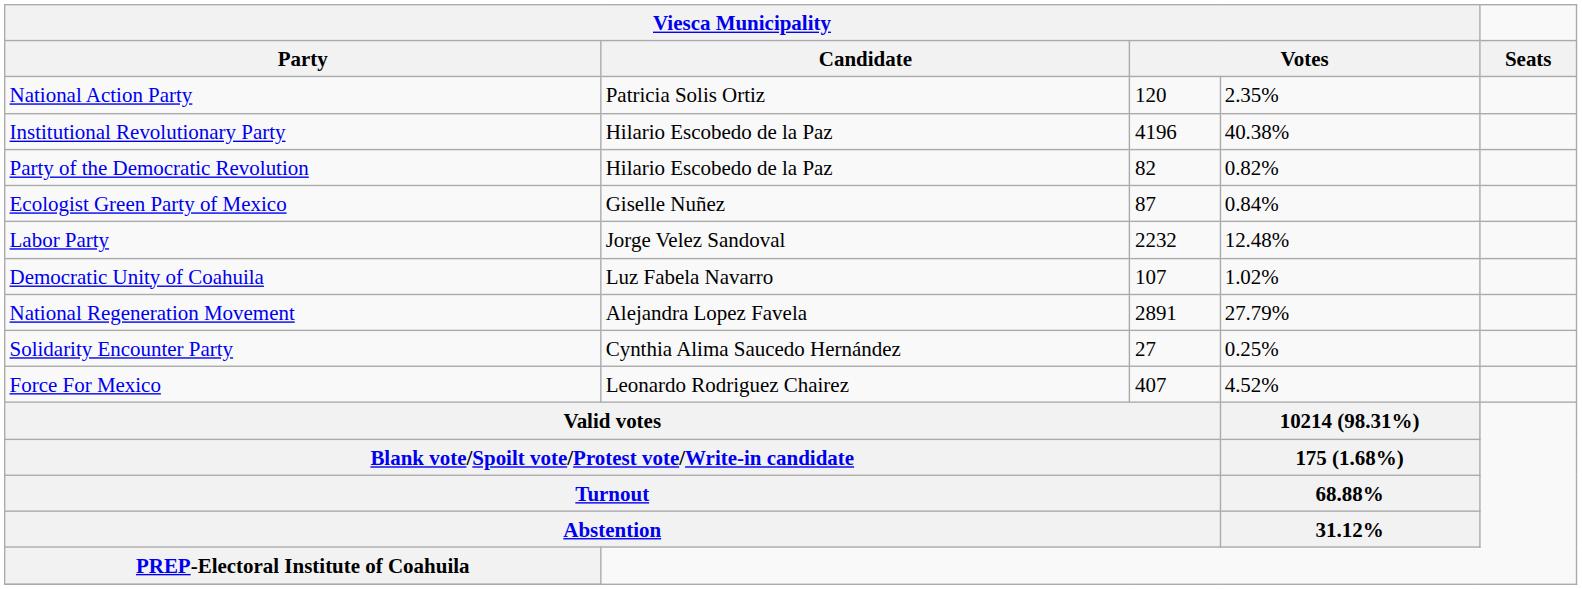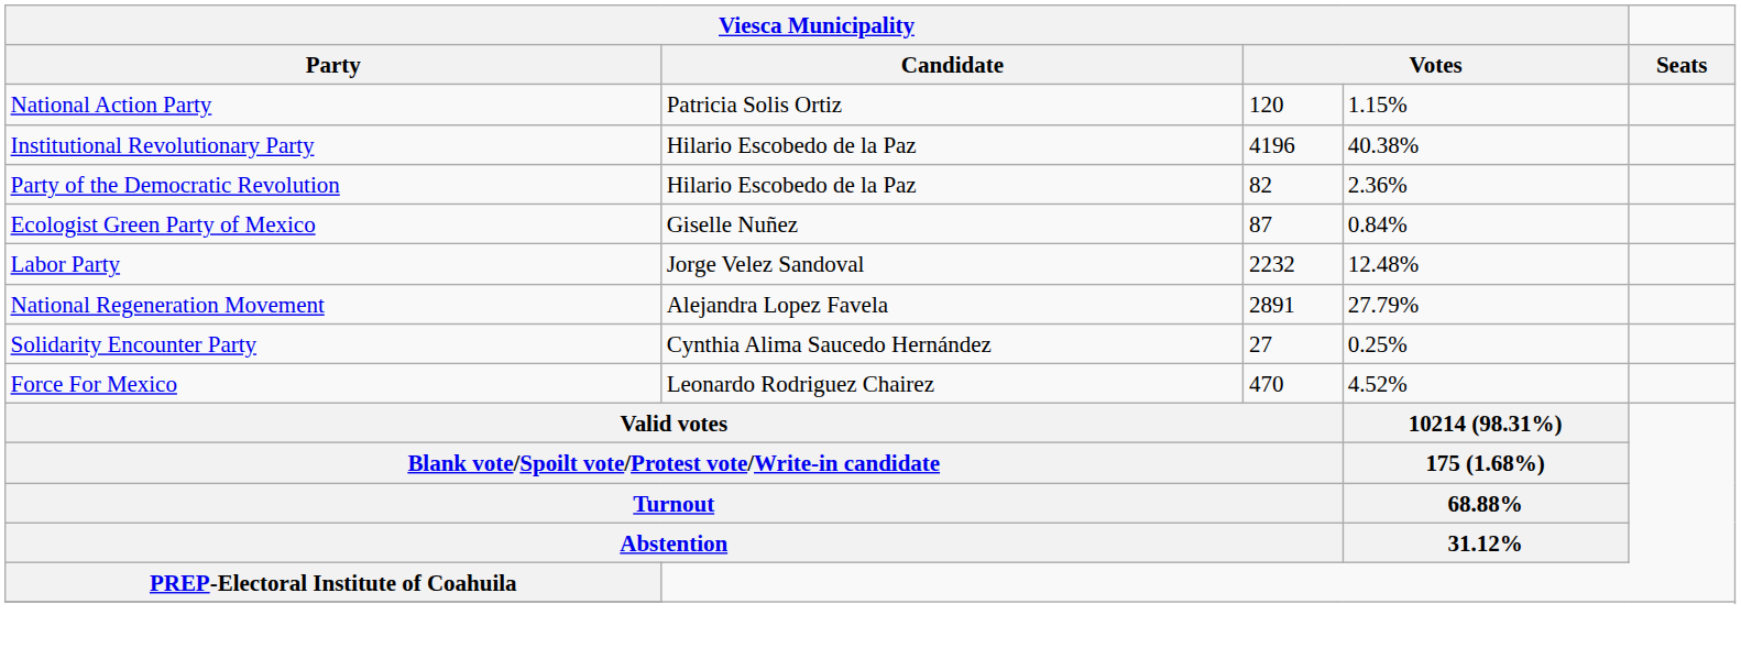 <table class="wikitable collapsible collapsed" style="font-size:95%; width:72%; line-height:126%; margin-bottom:0">
 <tr>
 <th Colspan = 4><strong><a href='#'>Viesca Municipality</a></strong></th>
 </tr>
 <tr style="background:#efefef;">
 <th Colspan = 1><strong>Party</strong></th>
 <th Colspan = 1><strong>Candidate</strong></th>
 <th Colspan = 2><strong>Votes</strong></th>
 <th Colspan = 1><strong>Seats</strong></th>
 </tr>
 <tr>
 <td> <a href='#'>National Action Party</a></td>
 <td>Patricia Solis Ortiz</td>
 <td>120</td>
-<td>2.35%</td>
+<td>1.15%</td>
 <td></td>
 </tr>
 <tr>
 <td> <a href='#'>Institutional Revolutionary Party</a></td>
 <td>Hilario Escobedo de la Paz</td>
 <td>4196</td>
 <td>40.38%</td>
 <td></td>
 </tr>
 <tr>
 <td> <a href='#'>Party of the Democratic Revolution</a></td>
 <td>Hilario Escobedo de la Paz</td>
 <td>82</td>
-<td>0.82%</td>
+<td>2.36%</td>
 <td></td>
 </tr>
 <tr>
 <td> <a href='#'>Ecologist Green Party of Mexico</a></td>
 <td>Giselle Nuñez</td>
 <td>87</td>
 <td>0.84%</td>
 <td></td>
 </tr>
 <tr>
 <td> <a href='#'>Labor Party</a></td>
 <td>Jorge Velez Sandoval</td>
 <td>2232</td>
 <td>12.48%</td>
-<td></td>
-</tr>
-<tr>
-<td><a href='#'>Democratic Unity of Coahuila</a></td>
-<td>Luz Fabela Navarro</td>
-<td>107</td>
-<td>1.02%</td>
 <td></td>
 </tr>
 <tr>
 <td> <a href='#'>National Regeneration Movement</a></td>
 <td>Alejandra Lopez Favela</td>
 <td>2891</td>
 <td>27.79%</td>
 <td></td>
 </tr>
 <tr>
 <td> <a href='#'>Solidarity Encounter Party</a></td>
 <td>Cynthia Alima Saucedo Hernández</td>
 <td>27</td>
 <td>0.25%</td>
 <td></td>
 </tr>
 <tr>
 <td><a href='#'>Force For Mexico</a></td>
 <td>Leonardo Rodriguez Chairez</td>
-<td>407</td>
+<td>470</td>
 <td>4.52%</td>
 <td></td>
 </tr>
 <tr>
 <th Colspan = 3><strong>Valid votes</strong></th>
 <th>10214 (98.31%)</th>
 </tr>
 <tr>
 <th Colspan = 3><strong><a href='#'>Blank vote</a>/<a href='#'>Spoilt vote</a>/<a href='#'>Protest vote</a>/<a href='#'>Write-in candidate</a></strong></th>
 <th>175 (1.68%)</th>
 </tr>
 <tr>
 <th Colspan = 3><strong><a href='#'>Turnout</a></strong></th>
 <th>68.88%</th>
 </tr>
 <tr>
 <th Colspan = 3><strong><a href='#'>Abstention</a></strong></th>
 <th>31.12%</th>
 </tr>
 <tr>
 <th Colspan =><a href='#'>PREP</a>-Electoral Institute of Coahuila</th>
 </tr>
 <tr>
 </tr>
 </table>
